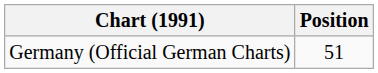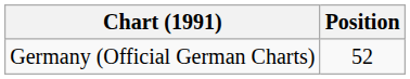 <table class="wikitable">
 <tr>
 <th scope="col">Chart (1991)</th>
 <th scope="col">Position</th>
 </tr>
 <tr>
 <td>Germany (Official German Charts)</td>
-<td align=center>51</td>
+<td align=center>52</td>
 </tr>
 </table>
